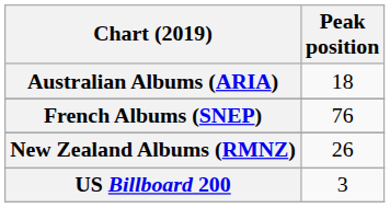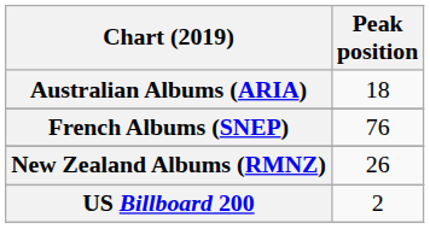 <table class="wikitable sortable plainrowheaders" style="text-align:center">
 <tr>
 <th scope="col">Chart (2019)</th>
 <th scope="col">Peak<br>position</th>
 </tr>
 <tr>
 <th scope="row">Australian Albums (<a href='#'>ARIA</a>)</th>
 <td>18</td>
 </tr>
 <tr>
 </tr>
 <tr>
 </tr>
 <tr>
 </tr>
 <tr>
 </tr>
 <tr>
 <th scope="row">French Albums (<a href='#'>SNEP</a>)</th>
 <td>76</td>
 </tr>
 <tr>
 </tr>
 <tr>
 <th scope="row">New Zealand Albums (<a href='#'>RMNZ</a>)</th>
 <td>26</td>
 </tr>
 <tr>
 </tr>
 <tr>
 </tr>
 <tr>
 <th scope="row">US <a href='#'><em>Billboard</em> 200</a></th>
-<td>3</td>
+<td>2</td>
 </tr>
 <tr>
 </tr>
 </table>
